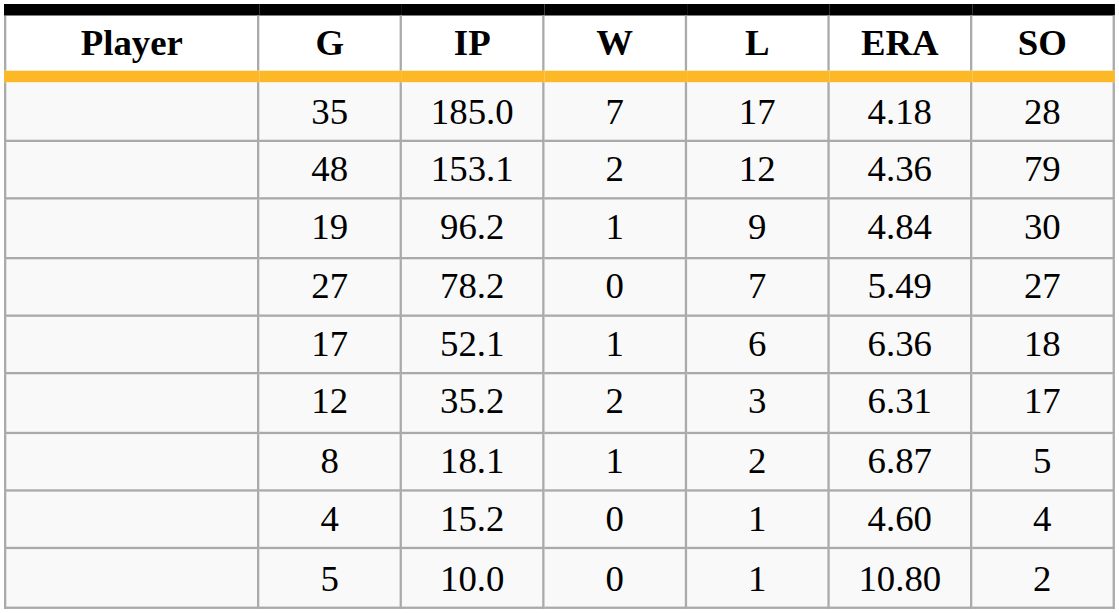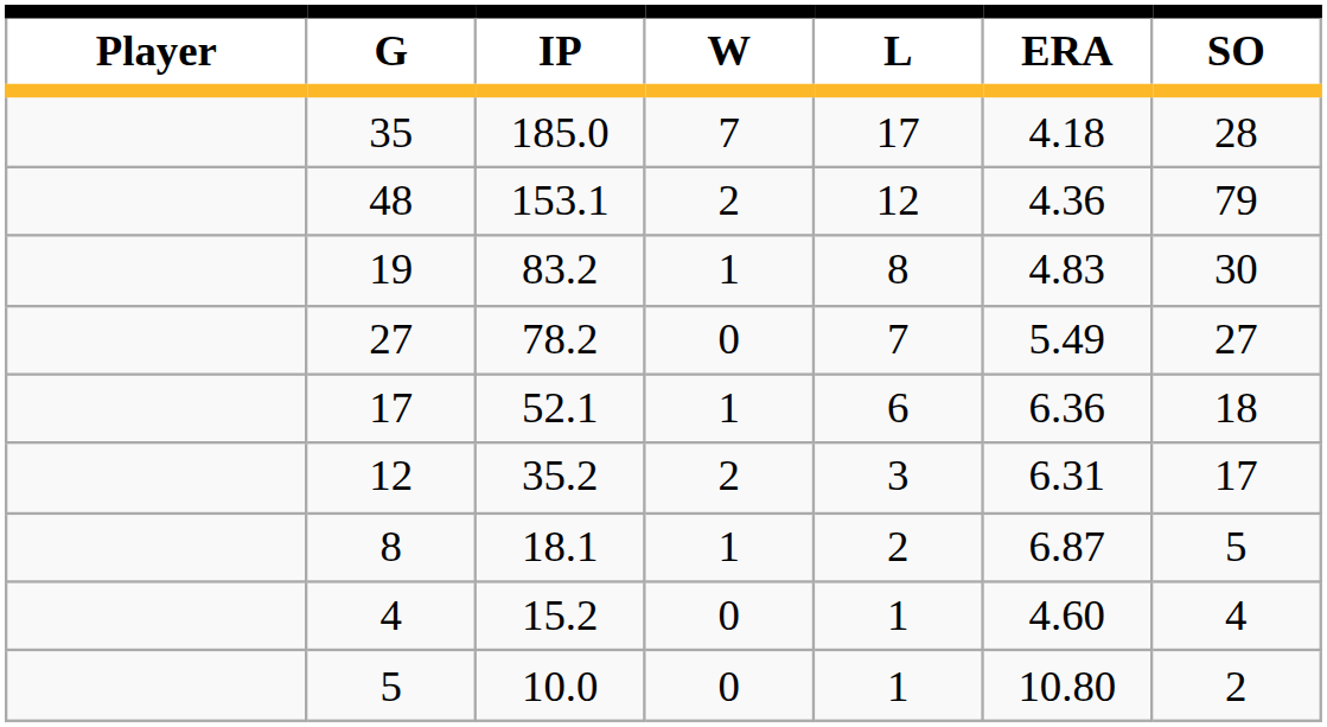 <table class="wikitable sortable">
 <tr>
 <th style="background:#FFFFFF; border-top:#000000 5px solid; border-bottom:#FDB827 5px solid;" width="16%">Player</th>
 <th style="background:#FFFFFF; border-top:#000000 5px solid; border-bottom:#FDB827 5px solid;" width="9%">G</th>
 <th style="background:#FFFFFF; border-top:#000000 5px solid; border-bottom:#FDB827 5px solid;" width="9%">IP</th>
 <th style="background:#FFFFFF; border-top:#000000 5px solid; border-bottom:#FDB827 5px solid;" width="9%">W</th>
 <th style="background:#FFFFFF; border-top:#000000 5px solid; border-bottom:#FDB827 5px solid;" width="9%">L</th>
 <th style="background:#FFFFFF; border-top:#000000 5px solid; border-bottom:#FDB827 5px solid;" width="9%">ERA</th>
 <th style="background:#FFFFFF; border-top:#000000 5px solid; border-bottom:#FDB827 5px solid;" width="9%">SO</th>
 </tr>
 <tr align="center">
 <td></td>
 <td>35</td>
 <td>185.0</td>
 <td>7</td>
 <td>17</td>
 <td>4.18</td>
 <td>28</td>
 </tr>
 <tr align="center">
 <td></td>
 <td>48</td>
 <td>153.1</td>
 <td>2</td>
 <td>12</td>
 <td>4.36</td>
 <td>79</td>
 </tr>
 <tr align="center">
 <td></td>
 <td>19</td>
-<td>96.2</td>
+<td>83.2</td>
 <td>1</td>
-<td>9</td>
-<td>4.84</td>
+<td>8</td>
+<td>4.83</td>
 <td>30</td>
 </tr>
 <tr align="center">
 <td></td>
 <td>27</td>
 <td>78.2</td>
 <td>0</td>
 <td>7</td>
 <td>5.49</td>
 <td>27</td>
 </tr>
 <tr align="center">
 <td></td>
 <td>17</td>
 <td>52.1</td>
 <td>1</td>
 <td>6</td>
 <td>6.36</td>
 <td>18</td>
 </tr>
 <tr align="center">
 <td></td>
 <td>12</td>
 <td>35.2</td>
 <td>2</td>
 <td>3</td>
 <td>6.31</td>
 <td>17</td>
 </tr>
 <tr align="center">
 <td></td>
 <td>8</td>
 <td>18.1</td>
 <td>1</td>
 <td>2</td>
 <td>6.87</td>
 <td>5</td>
 </tr>
 <tr align="center">
 <td></td>
 <td>4</td>
 <td>15.2</td>
 <td>0</td>
 <td>1</td>
 <td>4.60</td>
 <td>4</td>
 </tr>
 <tr align="center">
 <td></td>
 <td>5</td>
 <td>10.0</td>
 <td>0</td>
 <td>1</td>
 <td>10.80</td>
 <td>2</td>
 </tr>
 </table>
